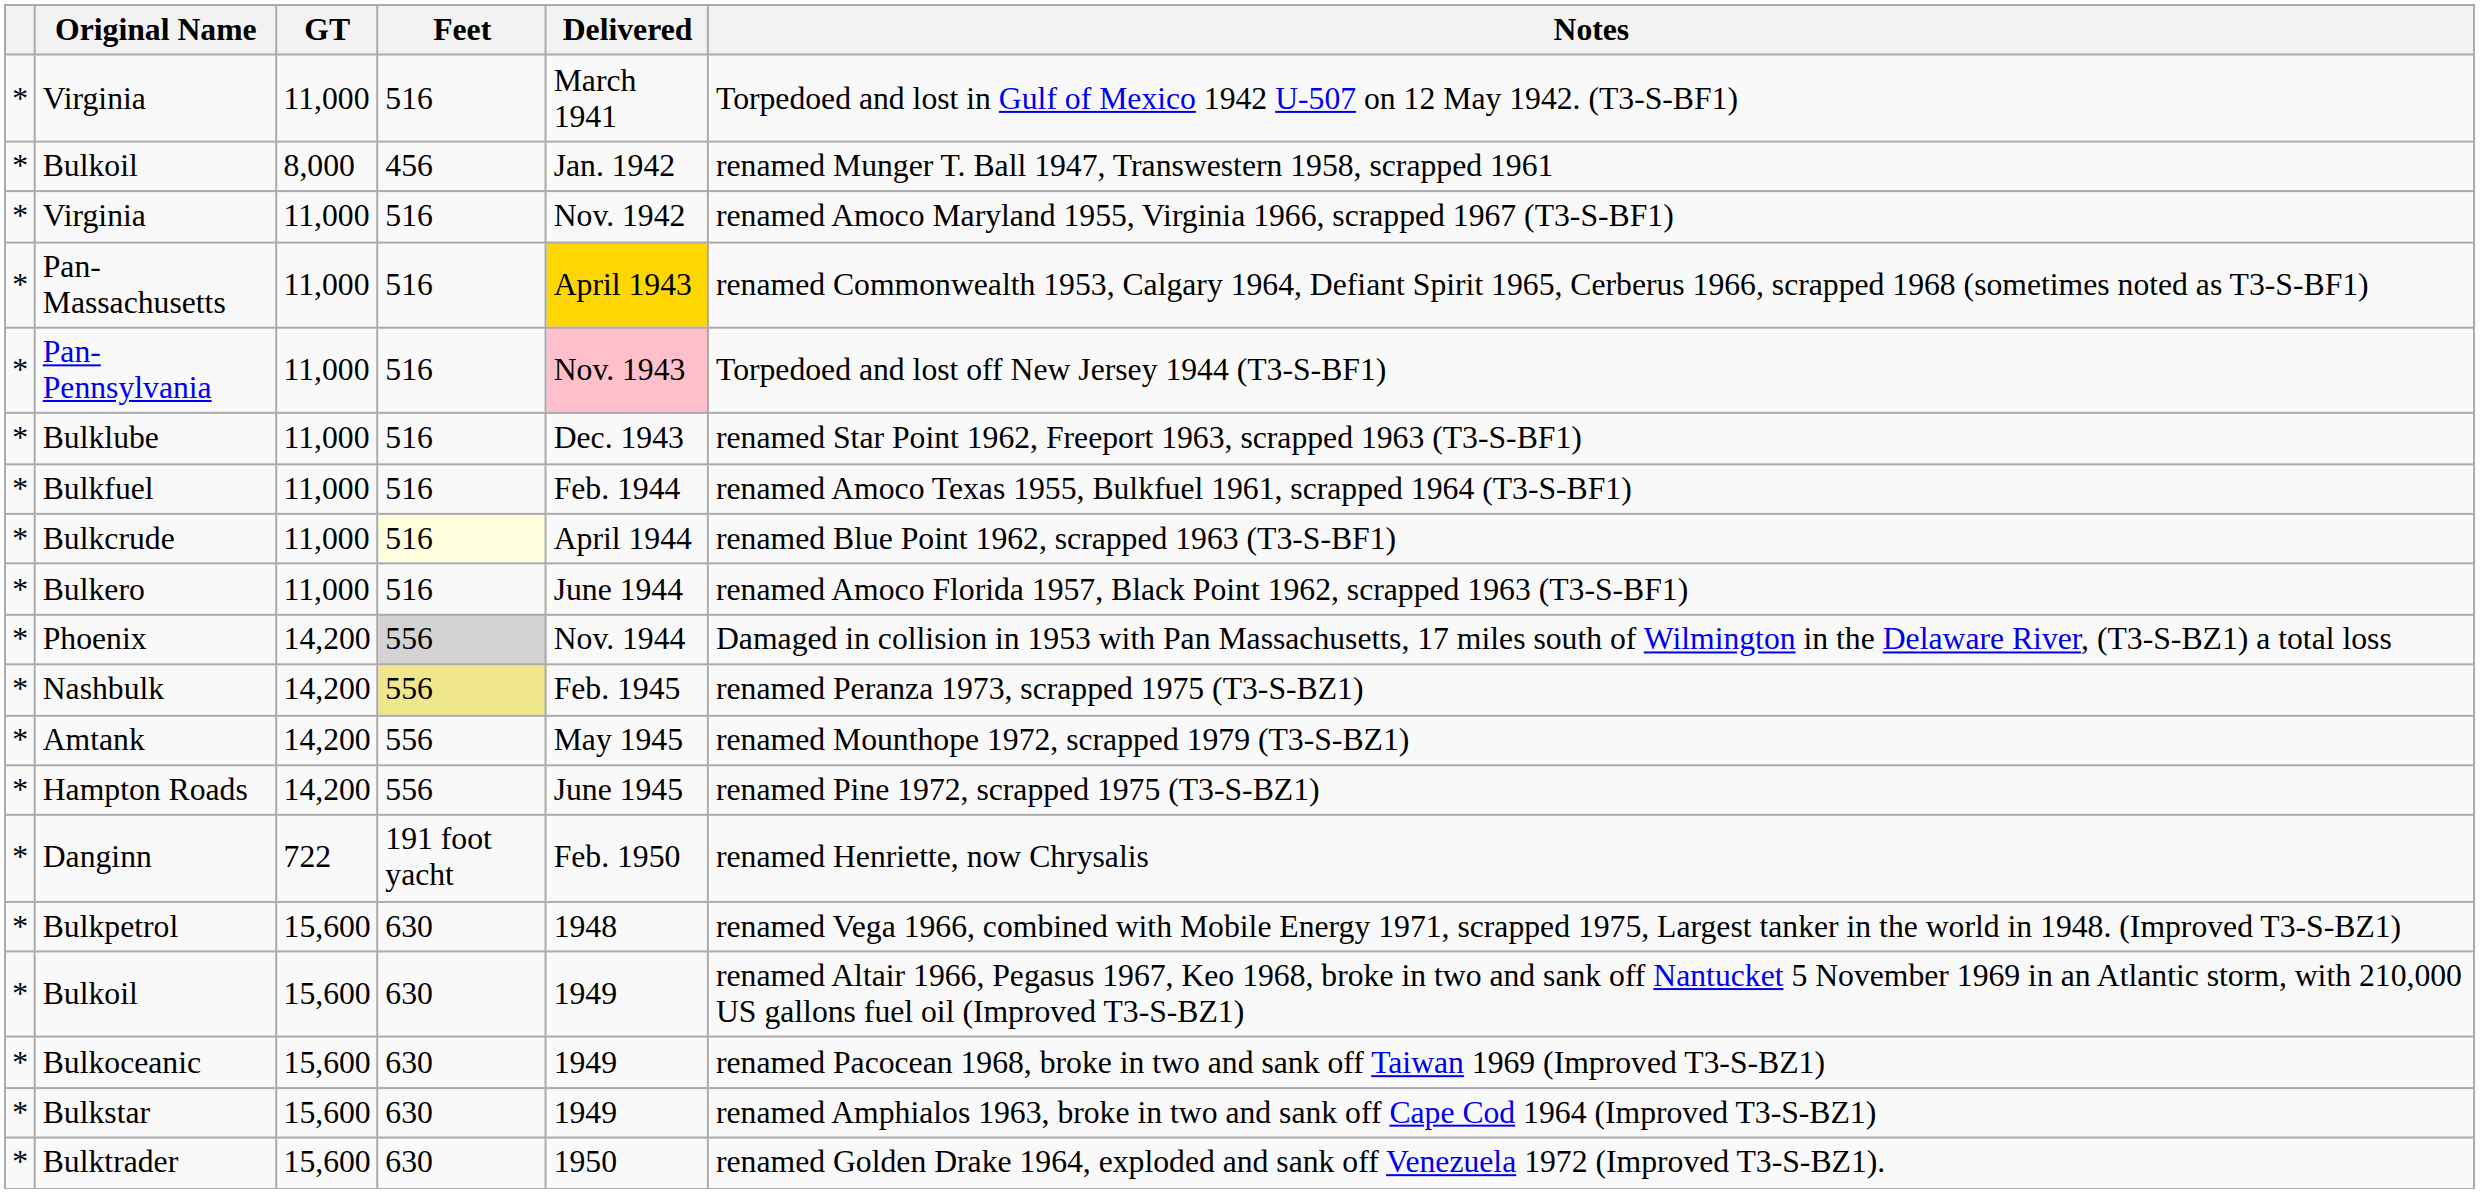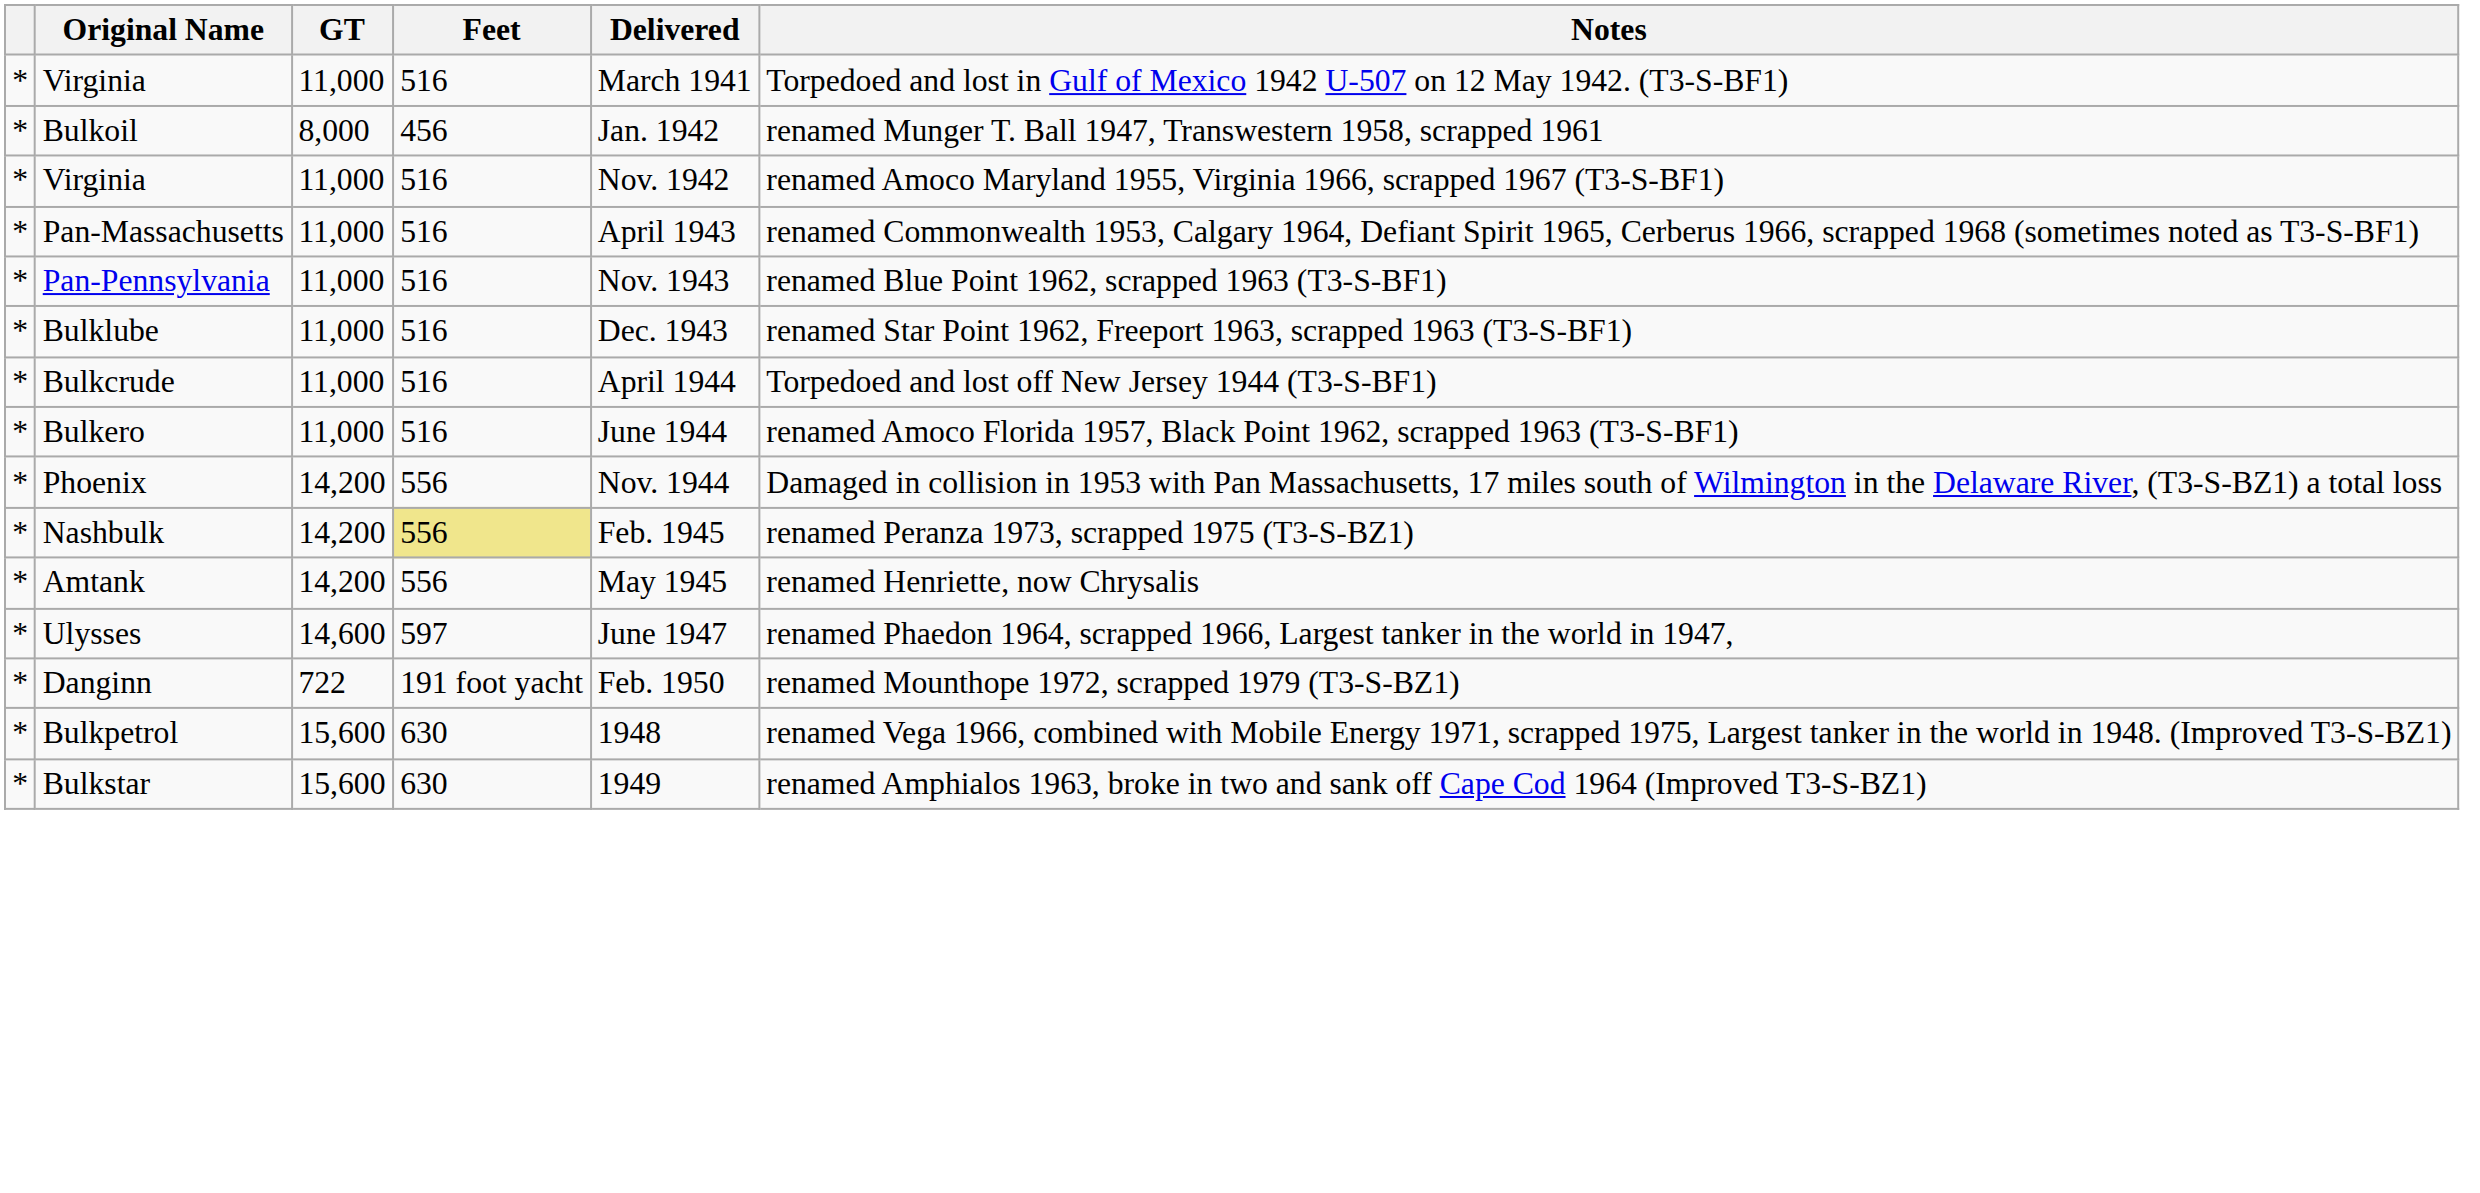 <table class="wikitable">
 <tr>
 <th></th>
 <th>Original Name</th>
 <th>GT</th>
 <th>Feet</th>
 <th>Delivered</th>
 <th>Notes</th>
 </tr>
 <tr>
 <td>*</td>
 <td>Virginia</td>
 <td>11,000</td>
 <td>516</td>
 <td>March 1941</td>
 <td>Torpedoed and lost in <a href='#'>Gulf of Mexico</a> 1942 <a href='#'>U-507</a> on 12 May 1942. (T3-S-BF1) </td>
 </tr>
 <tr>
 <td>*</td>
 <td>Bulkoil</td>
 <td>8,000</td>
 <td>456</td>
 <td>Jan. 1942</td>
 <td>renamed Munger T. Ball 1947, Transwestern 1958, scrapped 1961</td>
 </tr>
 <tr>
 <td>*</td>
 <td>Virginia</td>
 <td>11,000</td>
 <td>516</td>
 <td>Nov. 1942</td>
 <td>renamed Amoco Maryland 1955, Virginia 1966, scrapped 1967 (T3-S-BF1)</td>
 </tr>
 <tr>
 <td>*</td>
 <td>Pan-Massachusetts</td>
 <td>11,000</td>
 <td>516</td>
-<td style="background: gold;">April 1943</td>
+<td>April 1943</td>
 <td>renamed Commonwealth 1953, Calgary 1964, Defiant Spirit 1965, Cerberus 1966, scrapped 1968  (sometimes noted as T3-S-BF1)</td>
 </tr>
 <tr>
 <td>*</td>
 <td><a href='#'>Pan-Pennsylvania</a></td>
 <td>11,000</td>
 <td>516</td>
-<td style="background: pink;">Nov. 1943</td>
-<td>Torpedoed and lost off New Jersey 1944 (T3-S-BF1)</td>
+<td>Nov. 1943</td>
+<td>renamed Blue Point 1962, scrapped 1963 (T3-S-BF1)</td>
 </tr>
 <tr>
 <td>*</td>
 <td>Bulklube</td>
 <td>11,000</td>
 <td>516</td>
 <td>Dec. 1943</td>
 <td>renamed Star Point 1962, Freeport 1963, scrapped 1963 (T3-S-BF1)</td>
 </tr>
 <tr>
 <td>*</td>
-<td>Bulkfuel</td>
+<td>Bulkcrude</td>
 <td>11,000</td>
 <td>516</td>
-<td>Feb. 1944</td>
-<td>renamed Amoco Texas 1955, Bulkfuel 1961, scrapped 1964 (T3-S-BF1)</td>
-</tr>
-<tr>
-<td>*</td>
-<td>Bulkcrude</td>
-<td>11,000</td>
-<td style="background: lightyellow;">516</td>
 <td>April 1944</td>
-<td>renamed Blue Point 1962, scrapped 1963 (T3-S-BF1)</td>
+<td>Torpedoed and lost off New Jersey 1944 (T3-S-BF1)</td>
 </tr>
 <tr>
 <td>*</td>
 <td>Bulkero</td>
 <td>11,000</td>
 <td>516</td>
 <td>June 1944</td>
 <td>renamed Amoco Florida 1957, Black Point 1962, scrapped 1963 (T3-S-BF1)</td>
 </tr>
 <tr>
 <td>*</td>
 <td>Phoenix</td>
 <td>14,200</td>
-<td style="background: lightgrey;">556</td>
+<td>556</td>
 <td>Nov. 1944</td>
 <td>Damaged in collision in 1953 with Pan Massachusetts, 17 miles south of <a href='#'>Wilmington</a> in the <a href='#'>Delaware River</a>, (T3-S-BZ1) a total loss</td>
 </tr>
 <tr>
 <td>*</td>
 <td>Nashbulk</td>
 <td>14,200</td>
 <td style="background: khaki;">556</td>
 <td>Feb. 1945</td>
 <td>renamed Peranza 1973, scrapped 1975 (T3-S-BZ1)</td>
 </tr>
 <tr>
 <td>*</td>
 <td>Amtank</td>
 <td>14,200</td>
 <td>556</td>
 <td>May 1945</td>
-<td>renamed Mounthope 1972, scrapped 1979 (T3-S-BZ1)</td>
+<td>renamed Henriette, now Chrysalis </td>
 </tr>
 <tr>
 <td>*</td>
-<td>Hampton Roads</td>
-<td>14,200</td>
-<td>556</td>
-<td>June 1945</td>
-<td>renamed Pine 1972, scrapped 1975 (T3-S-BZ1)</td>
+<td>Ulysses</td>
+<td>14,600</td>
+<td>597</td>
+<td>June 1947</td>
+<td>renamed Phaedon 1964, scrapped 1966, Largest tanker in the world in 1947,</td>
 </tr>
 <tr>
 <td>*</td>
 <td>Danginn</td>
 <td>722</td>
 <td>191 foot yacht</td>
 <td>Feb. 1950</td>
-<td>renamed Henriette, now Chrysalis </td>
+<td>renamed Mounthope 1972, scrapped 1979 (T3-S-BZ1)</td>
 </tr>
 <tr>
 <td>*</td>
 <td>Bulkpetrol</td>
 <td>15,600</td>
 <td>630</td>
 <td>1948</td>
 <td>renamed Vega 1966, combined with Mobile Energy 1971, scrapped 1975, Largest tanker in the world in 1948. (Improved T3-S-BZ1)</td>
 </tr>
 <tr>
 <td>*</td>
-<td>Bulkoil</td>
-<td>15,600</td>
-<td>630</td>
-<td>1949</td>
-<td>renamed Altair 1966, Pegasus 1967, Keo 1968, broke in two and sank off <a href='#'>Nantucket</a> 5 November  1969 in an Atlantic storm,  with 210,000 US gallons fuel oil (Improved T3-S-BZ1)</td>
-</tr>
-<tr>
-<td>*</td>
-<td>Bulkoceanic</td>
-<td>15,600</td>
-<td>630</td>
-<td>1949</td>
-<td>renamed Pacocean 1968, broke in two and sank off <a href='#'>Taiwan</a> 1969 (Improved T3-S-BZ1)</td>
-</tr>
-<tr>
-<td>*</td>
 <td>Bulkstar</td>
 <td>15,600</td>
 <td>630</td>
 <td>1949</td>
 <td>renamed Amphialos 1963, broke in two and sank off <a href='#'>Cape Cod</a> 1964 (Improved T3-S-BZ1)</td>
 </tr>
-<tr>
-<td>*</td>
-<td>Bulktrader</td>
-<td>15,600</td>
-<td>630</td>
-<td>1950</td>
-<td>renamed Golden Drake 1964, exploded and sank off <a href='#'>Venezuela</a> 1972 (Improved T3-S-BZ1).</td>
-</tr>
 </table>
